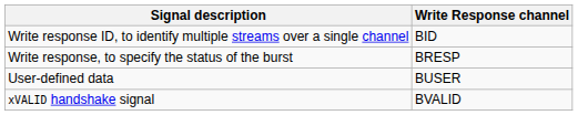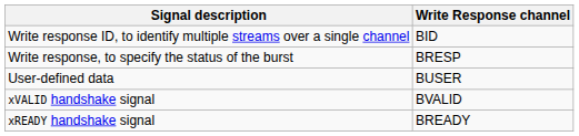 <table class="wikitable">
 <tr>
 <th>Signal description</th>
 <th>Write Response channel</th>
 </tr>
 <tr>
 <td>Write response ID, to identify multiple <a href='#'>streams</a> over a single <a href='#'>channel</a></td>
 <td>BID</td>
 </tr>
 <tr>
 <td>Write response, to specify the status of the burst</td>
 <td>BRESP</td>
 </tr>
 <tr>
 <td>User-defined data</td>
 <td>BUSER</td>
 </tr>
 <tr>
 <td><code>xVALID</code> <a href='#'>handshake</a> signal</td>
 <td>BVALID</td>
 </tr>
+<tr>
+<td><code>xREADY</code> <a href='#'>handshake</a> signal</td>
+<td>BREADY</td>
+</tr>
 </table>
